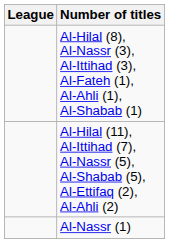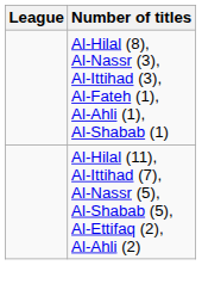 <table class="wikitable">
 <tr>
 <th>League</th>
 <th>Number of titles</th>
 </tr>
 <tr>
 <td></td>
 <td><a href='#'>Al-Hilal</a> (8),<br><a href='#'>Al-Nassr</a> (3),<br><a href='#'>Al-Ittihad</a> (3),<br><a href='#'>Al-Fateh</a> (1),<br><a href='#'>Al-Ahli</a> (1),<br><a href='#'>Al-Shabab</a> (1)</td>
 </tr>
 <tr>
 <td><br></td>
 <td><a href='#'>Al-Hilal</a> (11),<br><a href='#'>Al-Ittihad</a> (7),<br><a href='#'>Al-Nassr</a> (5),<br><a href='#'>Al-Shabab</a> (5),<br><a href='#'>Al-Ettifaq</a> (2),<br><a href='#'>Al-Ahli</a> (2)</td>
 </tr>
-<tr>
-<td></td>
-<td><a href='#'>Al-Nassr</a>  (1)</td>
-</tr>
 </table>
